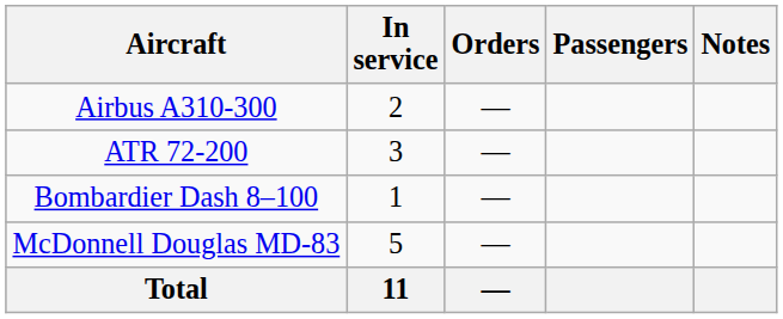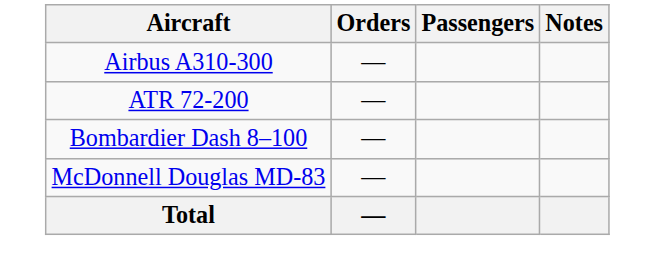 <table class="wikitable" style="text-align:center; margin:0.5em auto">
 <tr>
 <th>Aircraft</th>
-<th style="width:25px;">In service</th>
 <th style="width:25px;">Orders</th>
 <th>Passengers</th>
 <th>Notes</th>
 </tr>
 <tr>
 <td><a href='#'>Airbus A310-300</a></td>
-<td style="text-align:center;">2</td>
 <td style="text-align:center;">—</td>
 <td></td>
 <td></td>
 </tr>
 <tr>
 <td><a href='#'>ATR 72-200</a></td>
-<td style="text-align:center;">3</td>
 <td style="text-align:center;">—</td>
 <td></td>
 <td></td>
 </tr>
 <tr>
 <td><a href='#'>Bombardier Dash 8–100</a></td>
-<td style="text-align:center;">1</td>
 <td style="text-align:center;">—</td>
 <td></td>
 <td></td>
 </tr>
 <tr>
 <td><a href='#'>McDonnell Douglas MD-83</a></td>
-<td style="text-align:center;">5</td>
 <td style="text-align:center;">—</td>
 <td></td>
 <td></td>
 </tr>
 <tr>
 <th>Total</th>
-<th>11</th>
 <th>—</th>
 <th></th>
 <th></th>
 </tr>
 </table>
